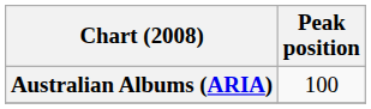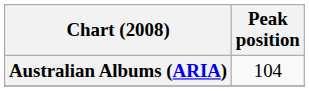 <table class="wikitable sortable plainrowheaders">
 <tr>
 <th scope="col">Chart (2008)</th>
 <th scope="col">Peak<br>position</th>
 </tr>
 <tr>
 <th scope="row">Australian Albums (<a href='#'>ARIA</a>)</th>
-<td style="text-align:center;">100</td>
+<td style="text-align:center;">104</td>
 </tr>
 <tr>
 </tr>
 <tr>
 </tr>
 <tr>
 </tr>
 <tr>
 </tr>
 <tr>
 </tr>
 <tr>
 </tr>
 <tr>
 </tr>
 <tr>
 </tr>
 <tr>
 </tr>
 <tr>
 </tr>
 </table>
